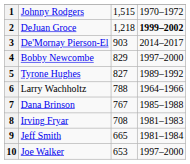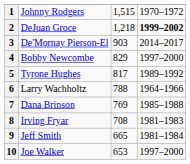 <table class=wikitable>
 <tr>
 </tr>
 <tr>
 <th>1</th>
 <td><a href='#'>Johnny Rodgers</a></td>
 <td>1,515</td>
 <td>1970–1972</td>
 </tr>
 <tr>
 <th>2</th>
 <td><a href='#'>DeJuan Groce</a></td>
 <td>1,218</td>
 <td><strong>1999–2002</strong></td>
 </tr>
 <tr>
 <th>3</th>
 <td><a href='#'>De'Mornay Pierson-El</a></td>
 <td>903</td>
 <td>2014–2017</td>
 </tr>
 <tr>
 <th>4</th>
 <td><a href='#'>Bobby Newcombe</a></td>
 <td>829</td>
 <td>1997–2000</td>
 </tr>
 <tr>
 <th>5</th>
 <td><a href='#'>Tyrone Hughes</a></td>
-<td>827</td>
+<td>817</td>
 <td>1989–1992</td>
 </tr>
 <tr>
 <th>6</th>
 <td>Larry Wachholtz</td>
 <td>788</td>
 <td>1964–1966</td>
 </tr>
 <tr>
 <th>7</th>
 <td><a href='#'>Dana Brinson</a></td>
-<td>767</td>
+<td>769</td>
 <td>1985–1988</td>
 </tr>
 <tr>
 <th>8</th>
 <td><a href='#'>Irving Fryar</a></td>
 <td>708</td>
 <td>1981–1983</td>
 </tr>
 <tr>
 <th>9</th>
 <td><a href='#'>Jeff Smith</a></td>
 <td>665</td>
 <td>1981–1984</td>
 </tr>
 <tr>
 <th>10</th>
 <td><a href='#'>Joe Walker</a></td>
 <td>653</td>
 <td>1997–2000</td>
 </tr>
 </table>
